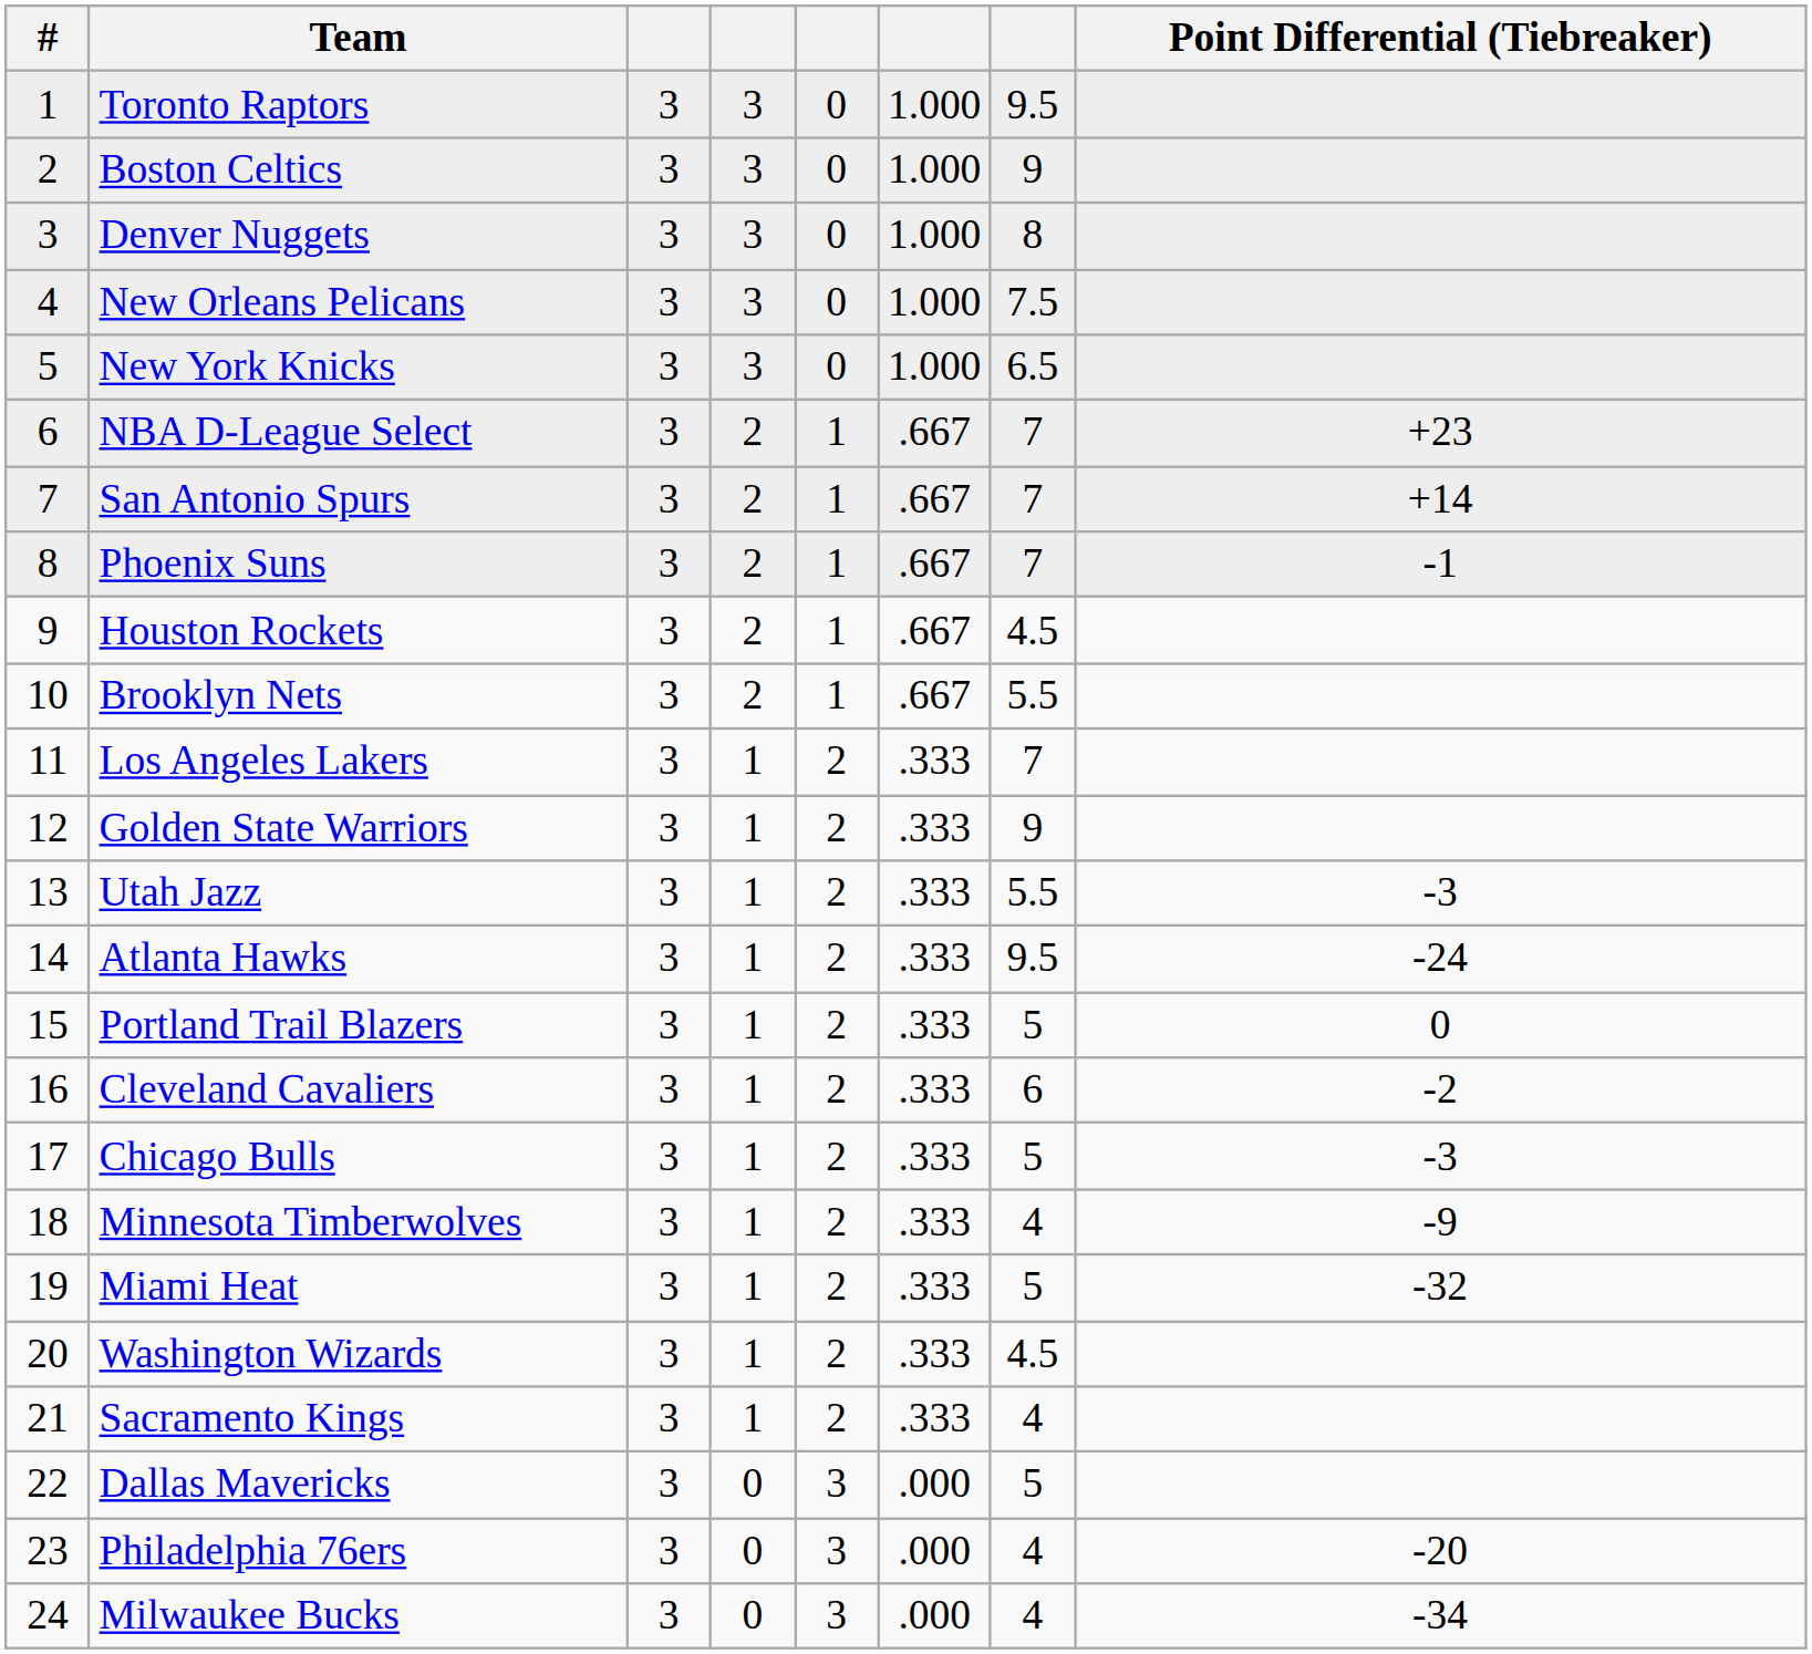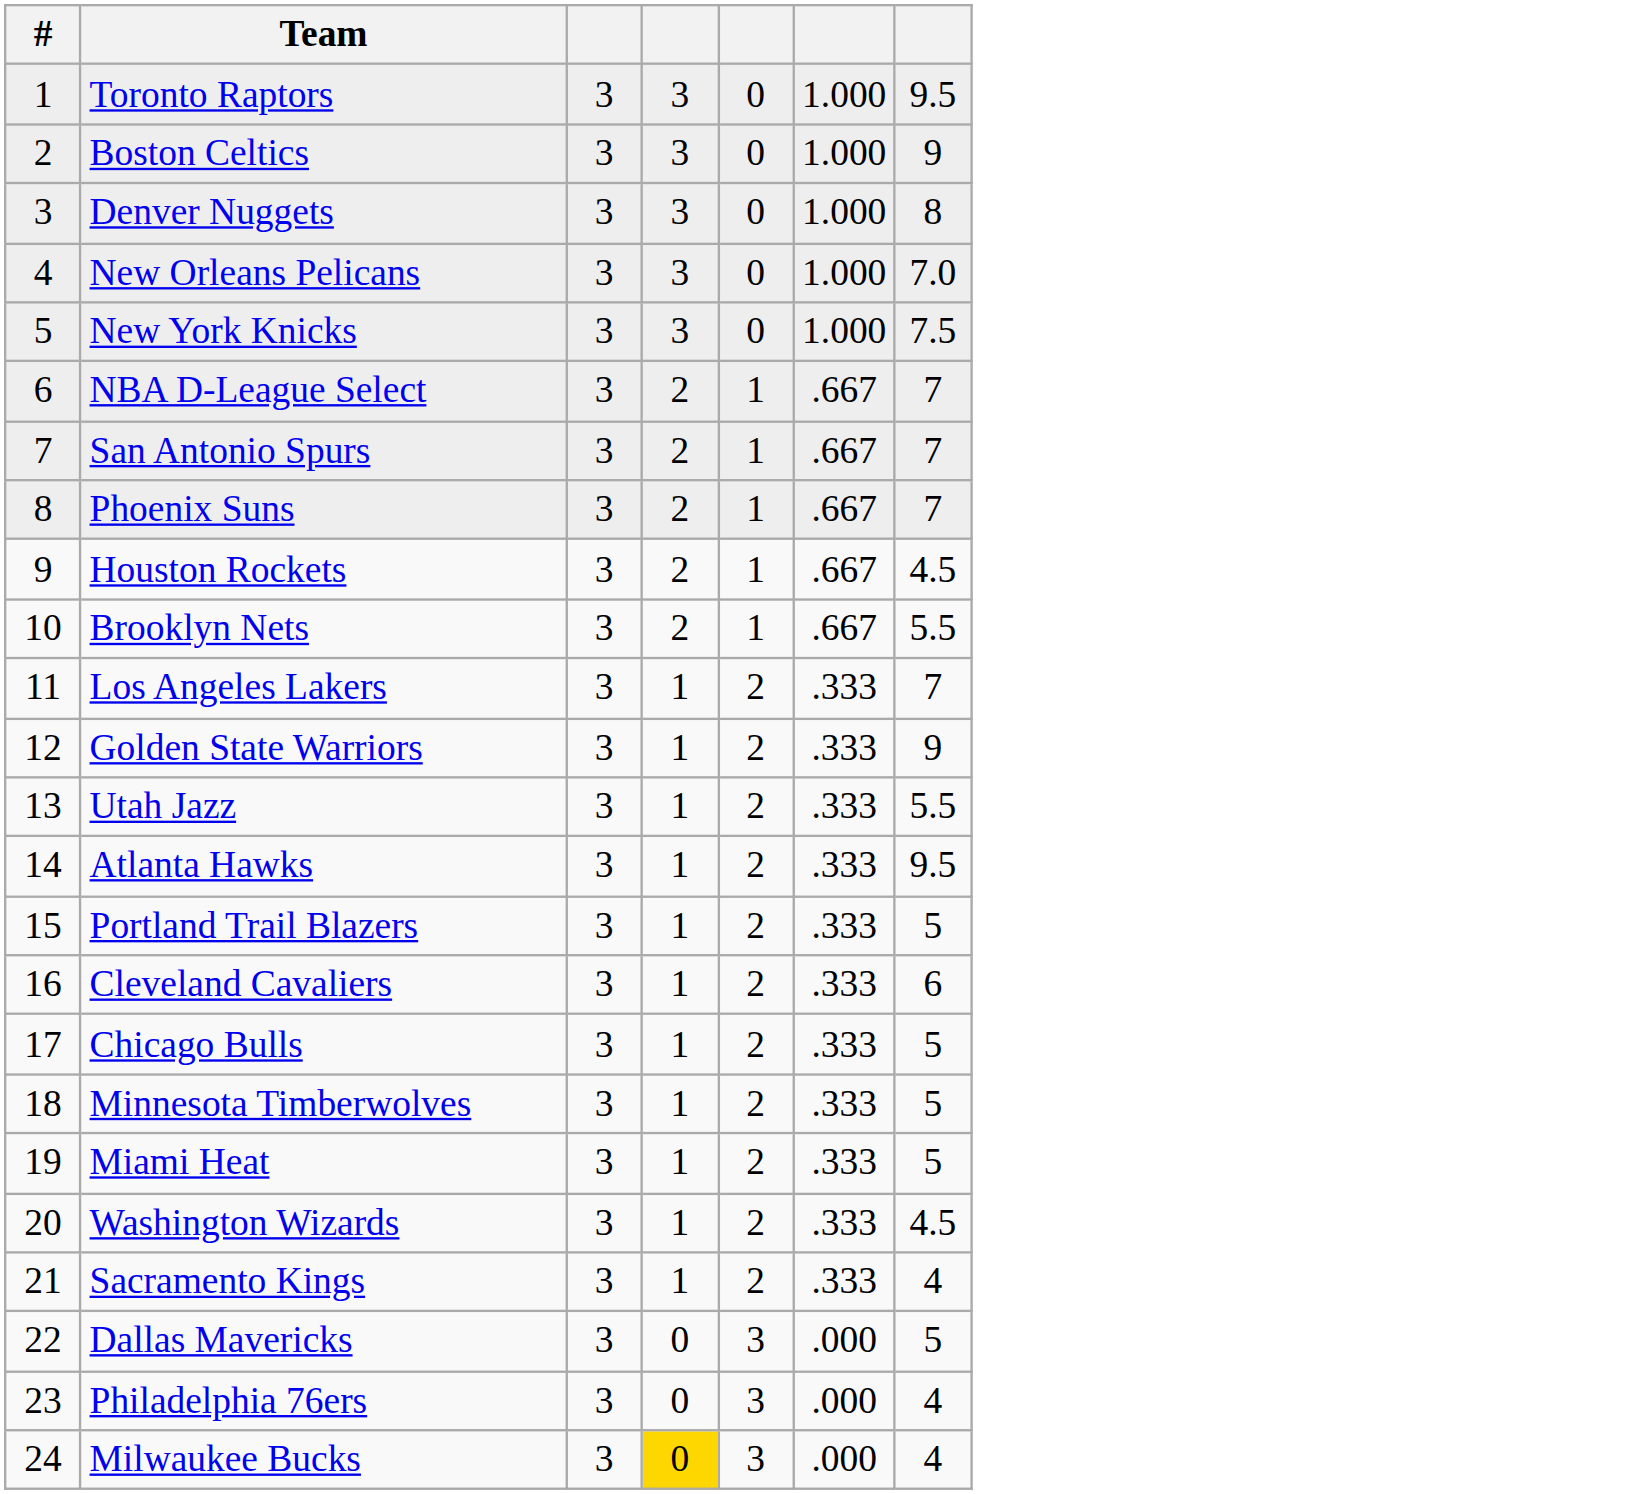 <table class="wikitable" style="text-align:center">
 <tr>
 <th width="25px">#</th>
 <th width="200px">Team</th>
 <th width="25px"></th>
 <th width="25px"></th>
 <th width="25px"></th>
 <th width="25px"></th>
 <th width="25px"></th>
-<th width="275px">Point Differential (Tiebreaker)</th>
 </tr>
 <tr style="background:#eee;">
 <td>1</td>
 <td align="left"><a href='#'>Toronto Raptors</a></td>
 <td>3</td>
 <td>3</td>
 <td>0</td>
 <td>1.000</td>
 <td>9.5</td>
-<td></td>
 </tr>
 <tr style="background:#eee;">
 <td>2</td>
 <td align="left"><a href='#'>Boston Celtics</a></td>
 <td>3</td>
 <td>3</td>
 <td>0</td>
 <td>1.000</td>
 <td>9</td>
-<td></td>
 </tr>
 <tr style="background:#eee;">
 <td>3</td>
 <td align="left"><a href='#'>Denver Nuggets</a></td>
 <td>3</td>
 <td>3</td>
 <td>0</td>
 <td>1.000</td>
 <td>8</td>
-<td></td>
 </tr>
 <tr style="background:#eee;">
 <td>4</td>
 <td align="left"><a href='#'>New Orleans Pelicans</a></td>
 <td>3</td>
 <td>3</td>
 <td>0</td>
 <td>1.000</td>
-<td>7.5</td>
-<td></td>
+<td>7.0</td>
 </tr>
 <tr style="background:#eee;">
 <td>5</td>
 <td align="left"><a href='#'>New York Knicks</a></td>
 <td>3</td>
 <td>3</td>
 <td>0</td>
 <td>1.000</td>
-<td>6.5</td>
-<td></td>
+<td>7.5</td>
 </tr>
 <tr style="background:#eee;">
 <td>6</td>
 <td align="left"><a href='#'>NBA D-League Select</a></td>
 <td>3</td>
 <td>2</td>
 <td>1</td>
 <td>.667</td>
 <td>7</td>
-<td>+23</td>
 </tr>
 <tr style="background:#eee;">
 <td>7</td>
 <td align="left"><a href='#'>San Antonio Spurs</a></td>
 <td>3</td>
 <td>2</td>
 <td>1</td>
 <td>.667</td>
 <td>7</td>
-<td>+14</td>
 </tr>
 <tr style="background:#eee;">
 <td>8</td>
 <td align="left"><a href='#'>Phoenix Suns</a></td>
 <td>3</td>
 <td>2</td>
 <td>1</td>
 <td>.667</td>
 <td>7</td>
-<td>-1</td>
 </tr>
 <tr>
 <td>9</td>
 <td align="left"><a href='#'>Houston Rockets</a></td>
 <td>3</td>
 <td>2</td>
 <td>1</td>
 <td>.667</td>
 <td>4.5</td>
-<td></td>
 </tr>
 <tr>
 <td>10</td>
 <td align="left"><a href='#'>Brooklyn Nets</a></td>
 <td>3</td>
 <td>2</td>
 <td>1</td>
 <td>.667</td>
 <td>5.5</td>
-<td></td>
 </tr>
 <tr>
 <td>11</td>
 <td align="left"><a href='#'>Los Angeles Lakers</a></td>
 <td>3</td>
 <td>1</td>
 <td>2</td>
 <td>.333</td>
 <td>7</td>
-<td></td>
 </tr>
 <tr>
 <td>12</td>
 <td align="left"><a href='#'>Golden State Warriors</a></td>
 <td>3</td>
 <td>1</td>
 <td>2</td>
 <td>.333</td>
 <td>9</td>
-<td></td>
 </tr>
 <tr>
 <td>13</td>
 <td align="left"><a href='#'>Utah Jazz</a></td>
 <td>3</td>
 <td>1</td>
 <td>2</td>
 <td>.333</td>
 <td>5.5</td>
-<td>-3</td>
 </tr>
 <tr>
 <td>14</td>
 <td align="left"><a href='#'>Atlanta Hawks</a></td>
 <td>3</td>
 <td>1</td>
 <td>2</td>
 <td>.333</td>
 <td>9.5</td>
-<td>-24</td>
 </tr>
 <tr>
 <td>15</td>
 <td align="left"><a href='#'>Portland Trail Blazers</a></td>
 <td>3</td>
 <td>1</td>
 <td>2</td>
 <td>.333</td>
 <td>5</td>
-<td>0</td>
 </tr>
 <tr>
 <td>16</td>
 <td align="left"><a href='#'>Cleveland Cavaliers</a></td>
 <td>3</td>
 <td>1</td>
 <td>2</td>
 <td>.333</td>
 <td>6</td>
-<td>-2</td>
 </tr>
 <tr>
 <td>17</td>
 <td align="left"><a href='#'>Chicago Bulls</a></td>
 <td>3</td>
 <td>1</td>
 <td>2</td>
 <td>.333</td>
 <td>5</td>
-<td>-3</td>
 </tr>
 <tr>
 <td>18</td>
 <td align="left"><a href='#'>Minnesota Timberwolves</a></td>
 <td>3</td>
 <td>1</td>
 <td>2</td>
 <td>.333</td>
-<td>4</td>
-<td>-9</td>
+<td>5</td>
 </tr>
 <tr>
 <td>19</td>
 <td align="left"><a href='#'>Miami Heat</a></td>
 <td>3</td>
 <td>1</td>
 <td>2</td>
 <td>.333</td>
 <td>5</td>
-<td>-32</td>
 </tr>
 <tr>
 <td>20</td>
 <td align="left"><a href='#'>Washington Wizards</a></td>
 <td>3</td>
 <td>1</td>
 <td>2</td>
 <td>.333</td>
 <td>4.5</td>
-<td></td>
 </tr>
 <tr>
 <td>21</td>
 <td align="left"><a href='#'>Sacramento Kings</a></td>
 <td>3</td>
 <td>1</td>
 <td>2</td>
 <td>.333</td>
 <td>4</td>
-<td></td>
 </tr>
 <tr>
 <td>22</td>
 <td align="left"><a href='#'>Dallas Mavericks</a></td>
 <td>3</td>
 <td>0</td>
 <td>3</td>
 <td>.000</td>
 <td>5</td>
-<td></td>
 </tr>
 <tr>
 <td>23</td>
 <td align="left"><a href='#'>Philadelphia 76ers</a></td>
 <td>3</td>
 <td>0</td>
 <td>3</td>
 <td>.000</td>
 <td>4</td>
-<td>-20</td>
 </tr>
 <tr>
 <td>24</td>
 <td align="left"><a href='#'>Milwaukee Bucks</a></td>
 <td>3</td>
-<td>0</td>
+<td style="background: gold;">0</td>
 <td>3</td>
 <td>.000</td>
 <td>4</td>
-<td>-34</td>
 </tr>
 </table>
